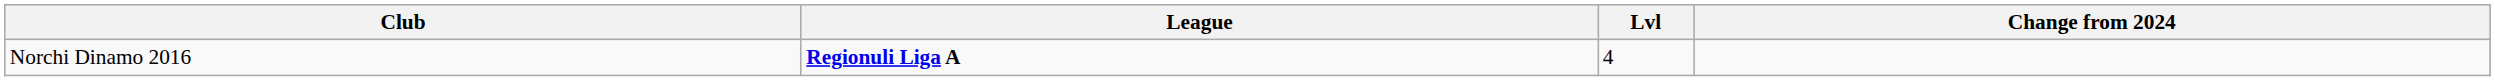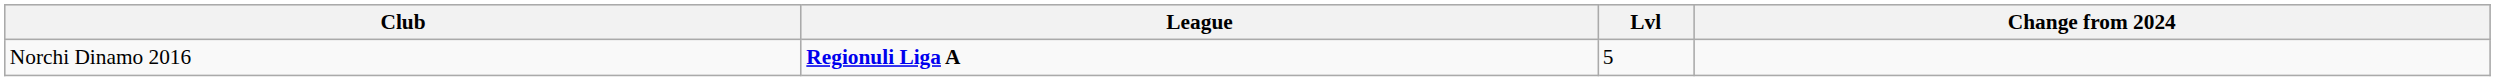 <table class="wikitable sortable" width=100% style="font-size:85%">
 <tr>
 <th width=10%>Club</th>
 <th width=10%>League</th>
 <th width=1%>Lvl</th>
 <th width=10%>Change from 2024</th>
 </tr>
 <tr>
 <td>Norchi Dinamo 2016</td>
 <td><strong><a href='#'>Regionuli Liga</a> A</strong></td>
-<td>4</td>
+<td>5</td>
 </tr>
 </table>
